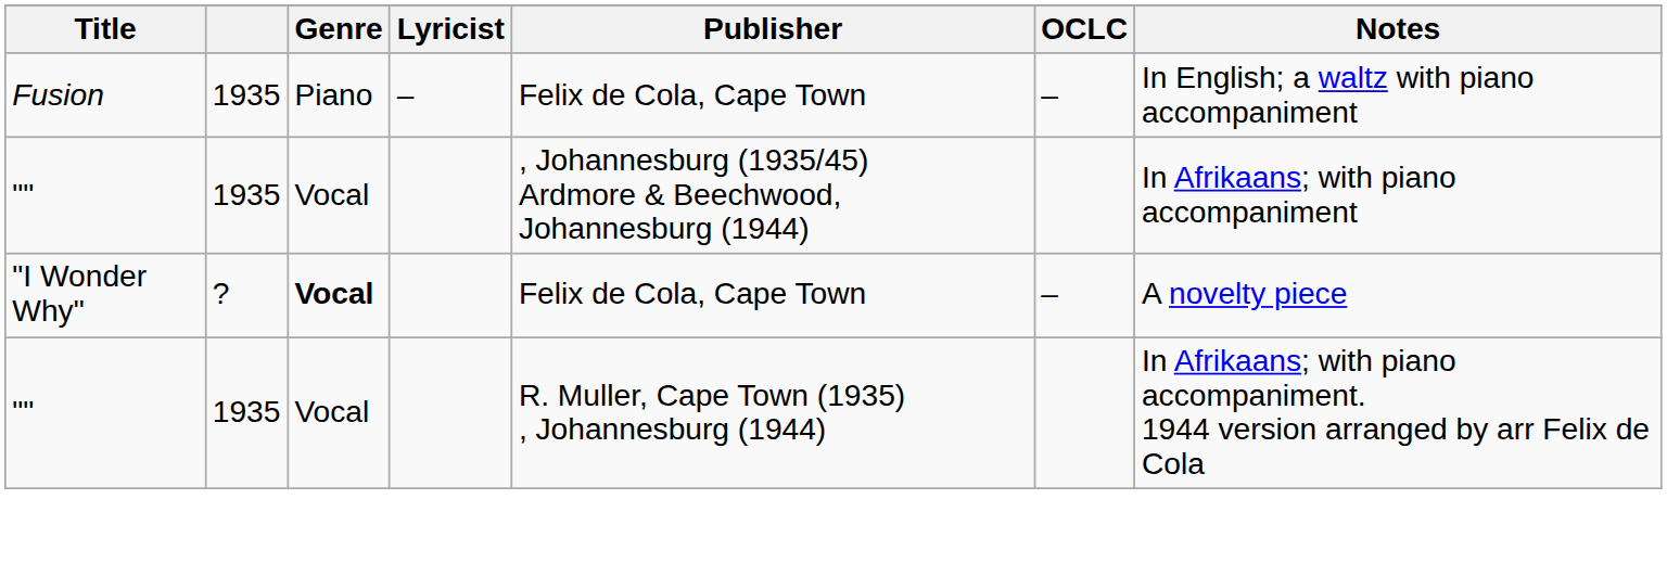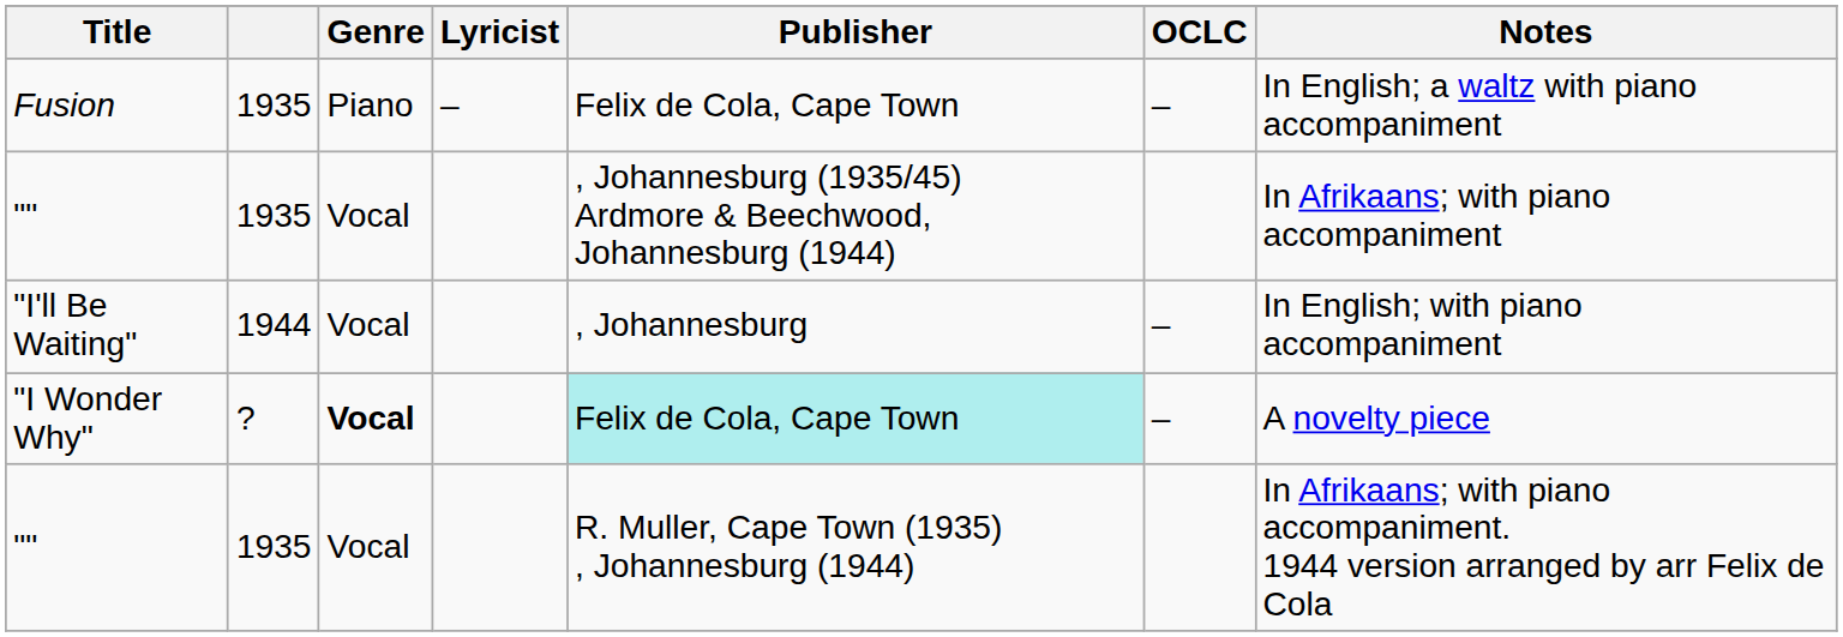 <table class = "wikitable sortable plainrowheaders">
 <tr>
 </tr>
 <tr>
 <th scope="col">Title</th>
 <th scope="col"></th>
 <th scope="col">Genre</th>
 <th scope="col">Lyricist</th>
 <th scope="col">Publisher</th>
 <th scope="col">OCLC</th>
 <th scope="col" class="unsortable">Notes</th>
 </tr>
 <tr>
 <td data-sort-value="Fusion"><em>Fusion</em></td>
 <td>1935</td>
 <td>Piano</td>
 <td data-sort-value="ZZZZ">–</td>
 <td>Felix de Cola, Cape Town</td>
 <td data-sort-value="ZZZZ">–</td>
 <td>In English; a <a href='#'>waltz</a> with piano accompaniment</td>
 </tr>
 <tr>
 <td data-sort-value="Heimwee">""<br></td>
 <td>1935</td>
 <td>Vocal</td>
 <td></td>
 <td>, Johannesburg (1935/45)<br>Ardmore & Beechwood, Johannesburg (1944)</td>
 <td><br></td>
 <td>In <a href='#'>Afrikaans</a>; with piano accompaniment</td>
 </tr>
 <tr>
+<td data-sort-value="I'll Be Waiting">"I'll Be Waiting"</td>
+<td>1944</td>
+<td>Vocal</td>
+<td></td>
+<td>, Johannesburg</td>
+<td data-sort-value="ZZZZ">–</td>
+<td>In English; with piano accompaniment</td>
+</tr>
+<tr>
 <td data-sort-value="I Wonder Why">"I Wonder Why"</td>
 <td data-sort-value="ZZZZ">?</td>
 <td><strong>Vocal</strong></td>
 <td></td>
-<td>Felix de Cola, Cape Town</td>
+<td style="background: paleturquoise;">Felix de Cola, Cape Town</td>
 <td data-sort-value="ZZZZ">–</td>
 <td>A <a href='#'>novelty piece</a></td>
 </tr>
 <tr>
 <td data-sort-value="Onthou">""<br></td>
 <td>1935</td>
 <td>Vocal</td>
 <td></td>
 <td>R. Muller, Cape Town (1935)<br>, Johannesburg (1944)</td>
 <td></td>
 <td>In <a href='#'>Afrikaans</a>; with piano accompaniment.<br>1944 version arranged by arr Felix de Cola</td>
 </tr>
 </table>
